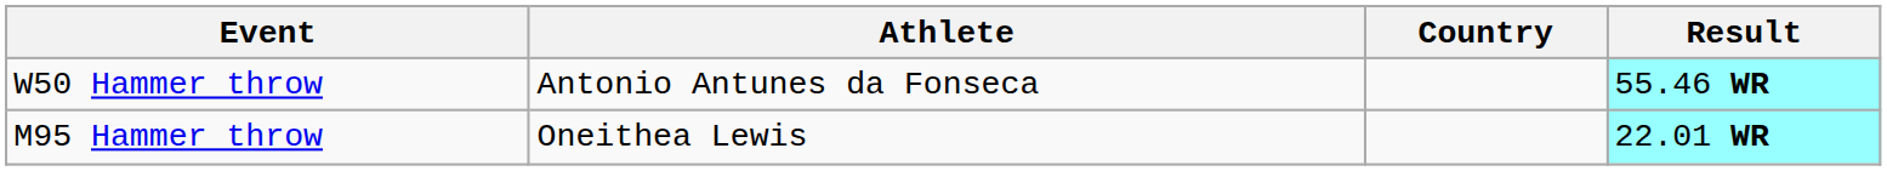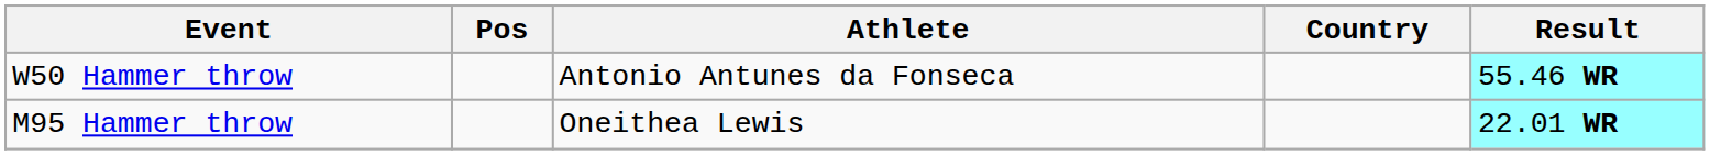 <table class="wikitable" style="width:60%;">
 <tr>
 <th>Event</th>
+<th>Pos</th>
 <th>Athlete</th>
 <th>Country</th>
 <th>Result</th>
 </tr>
 <tr>
 <td>W50 <a href='#'>Hammer throw</a></td>
+<td align=center></td>
 <td align=left>Antonio Antunes da Fonseca</td>
 <td align=left></td>
 <td bgcolor=#97ffff>55.46 <strong>WR</strong></td>
 </tr>
 <tr>
 <td>M95 <a href='#'>Hammer throw</a></td>
+<td align=center></td>
 <td align=left>Oneithea Lewis</td>
 <td align=left></td>
 <td bgcolor=#97ffff>22.01 <strong>WR</strong></td>
 </tr>
 </table>
